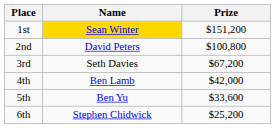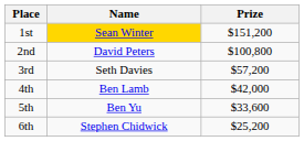 <table class="wikitable">
 <tr>
 <th width="50">Place</th>
 <th width="200">Name</th>
 <th width="125">Prize</th>
 </tr>
 <tr>
 <td align = "center">1st</td>
 <td align = "center" style="background: gold;"><a href='#'>Sean Winter</a></td>
 <td align = "center">$151,200</td>
 </tr>
 <tr>
 <td align = "center">2nd</td>
 <td align = "center"><a href='#'>David Peters</a></td>
 <td align = "center">$100,800</td>
 </tr>
 <tr>
 <td align = "center">3rd</td>
 <td align = "center">Seth Davies</td>
-<td align = "center">$67,200</td>
+<td align = "center">$57,200</td>
 </tr>
 <tr>
 <td align = "center">4th</td>
 <td align = "center"><a href='#'>Ben Lamb</a></td>
 <td align = "center">$42,000</td>
 </tr>
 <tr>
 <td align = "center">5th</td>
 <td align = "center"><a href='#'>Ben Yu</a></td>
 <td align = "center">$33,600</td>
 </tr>
 <tr>
 <td align = "center">6th</td>
 <td align = "center"><a href='#'>Stephen Chidwick</a></td>
 <td align = "center">$25,200</td>
 </tr>
 </table>
